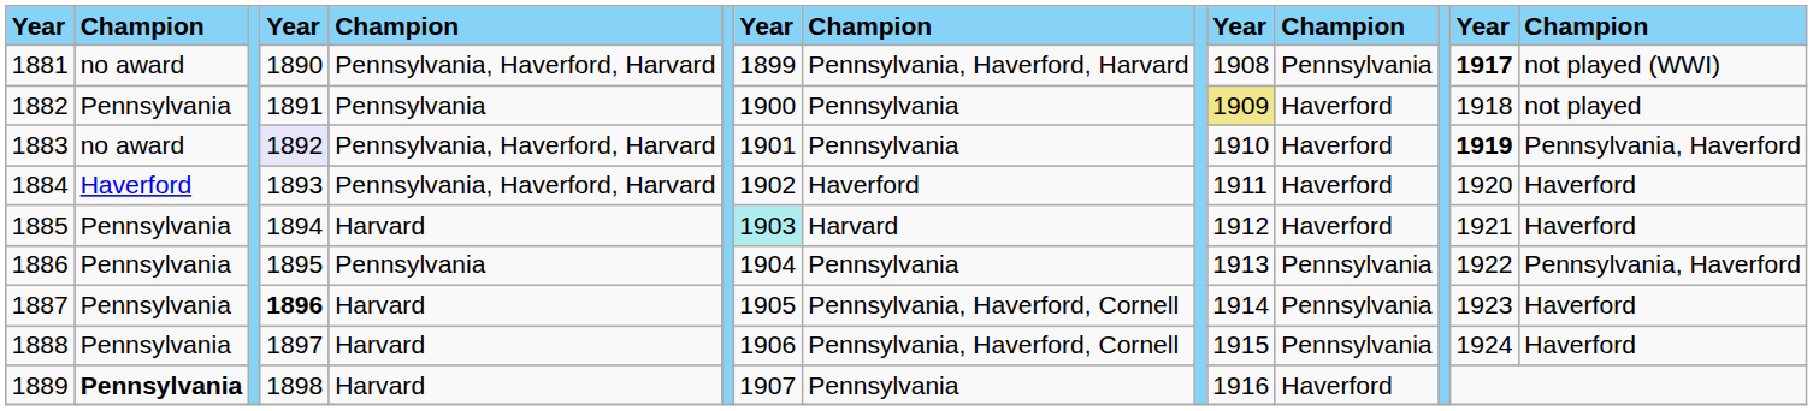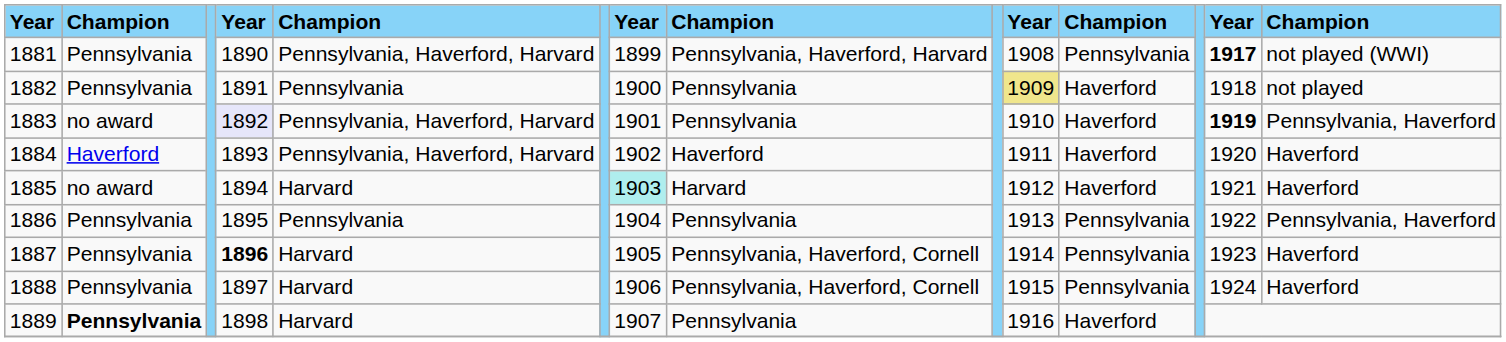 <table class="wikitable" style="font-size:85%;">
 <tr ! style="background-color: #87D3F8;">
 <td><strong>Year</strong></td>
 <td><strong>Champion</strong></td>
 <td rowspan=10></td>
 <td><strong>Year</strong></td>
 <td><strong>Champion</strong></td>
 <td rowspan=10></td>
 <td><strong>Year</strong></td>
 <td><strong>Champion</strong></td>
 <td rowspan=10></td>
 <td><strong>Year</strong></td>
 <td><strong>Champion</strong></td>
 <td rowspan=10></td>
 <td><strong>Year</strong></td>
 <td><strong>Champion</strong></td>
 </tr>
 <tr --->
 <td>1881</td>
-<td>no award</td>
+<td>Pennsylvania</td>
 <td>1890</td>
 <td>Pennsylvania, Haverford, Harvard</td>
 <td>1899</td>
 <td>Pennsylvania, Haverford, Harvard</td>
 <td>1908</td>
 <td>Pennsylvania</td>
 <td><strong>1917</strong></td>
 <td>not played (WWI)</td>
 </tr>
 <tr --->
 <td>1882</td>
 <td>Pennsylvania</td>
 <td>1891</td>
 <td>Pennsylvania</td>
 <td>1900</td>
 <td>Pennsylvania</td>
 <td style="background: khaki;">1909</td>
 <td>Haverford</td>
 <td>1918</td>
 <td>not played</td>
 </tr>
 <tr --->
 <td>1883</td>
 <td>no award</td>
 <td style="background: lavender;">1892</td>
 <td>Pennsylvania, Haverford, Harvard</td>
 <td>1901</td>
 <td>Pennsylvania</td>
 <td>1910</td>
 <td>Haverford</td>
 <td><strong>1919</strong></td>
 <td>Pennsylvania, Haverford</td>
 </tr>
 <tr --->
 <td>1884</td>
 <td><a href='#'>Haverford</a></td>
 <td>1893</td>
 <td>Pennsylvania, Haverford, Harvard</td>
 <td>1902</td>
 <td>Haverford</td>
 <td>1911</td>
 <td>Haverford</td>
 <td>1920</td>
 <td>Haverford</td>
 </tr>
 <tr --->
 <td>1885</td>
-<td>Pennsylvania</td>
+<td>no award</td>
 <td>1894</td>
 <td>Harvard</td>
 <td style="background: paleturquoise;">1903</td>
 <td>Harvard</td>
 <td>1912</td>
 <td>Haverford</td>
 <td>1921</td>
 <td>Haverford</td>
 </tr>
 <tr --->
 <td>1886</td>
 <td>Pennsylvania</td>
 <td>1895</td>
 <td>Pennsylvania</td>
 <td>1904</td>
 <td>Pennsylvania</td>
 <td>1913</td>
 <td>Pennsylvania</td>
 <td>1922</td>
 <td>Pennsylvania, Haverford</td>
 </tr>
 <tr --->
 <td>1887</td>
 <td>Pennsylvania</td>
 <td><strong>1896</strong></td>
 <td>Harvard</td>
 <td>1905</td>
 <td>Pennsylvania, Haverford, Cornell</td>
 <td>1914</td>
 <td>Pennsylvania</td>
 <td>1923</td>
 <td>Haverford</td>
 </tr>
 <tr --->
 <td>1888</td>
 <td>Pennsylvania</td>
 <td>1897</td>
 <td>Harvard</td>
 <td>1906</td>
 <td>Pennsylvania, Haverford, Cornell</td>
 <td>1915</td>
 <td>Pennsylvania</td>
 <td>1924</td>
 <td>Haverford</td>
 </tr>
 <tr --->
 <td>1889</td>
 <td><strong>Pennsylvania</strong></td>
 <td>1898</td>
 <td>Harvard</td>
 <td>1907</td>
 <td>Pennsylvania</td>
 <td>1916</td>
 <td>Haverford</td>
 <td colspan=2></td>
 </tr>
 <tr --->
 </tr>
 </table>
